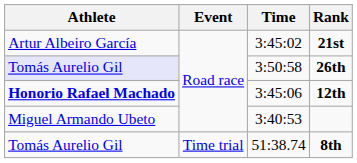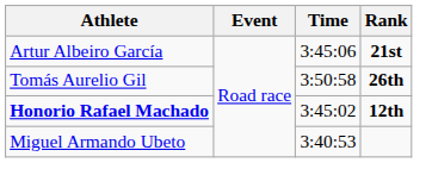 <table class="wikitable" style="font-size:90%">
 <tr>
 <th>Athlete</th>
 <th>Event</th>
 <th>Time</th>
 <th>Rank</th>
 </tr>
 <tr>
 <td><a href='#'>Artur Albeiro García</a></td>
 <td style="text-align:center;" rowspan="4"><a href='#'>Road race</a></td>
-<td align=center>3:45:02</td>
+<td align=center>3:45:06</td>
 <td align=center><strong>21st</strong></td>
 </tr>
 <tr>
-<td style="background: lavender;"><a href='#'>Tomás Aurelio Gil</a></td>
+<td><a href='#'>Tomás Aurelio Gil</a></td>
 <td align=center>3:50:58</td>
 <td align=center><strong>26th</strong></td>
 </tr>
 <tr>
 <td><strong><a href='#'>Honorio Rafael Machado</a></strong></td>
-<td align=center>3:45:06</td>
+<td align=center>3:45:02</td>
 <td align=center><strong>12th</strong></td>
 </tr>
 <tr>
 <td><a href='#'>Miguel Armando Ubeto</a></td>
 <td align=center>3:40:53</td>
 <td align=center></td>
 </tr>
-<tr>
-<td><a href='#'>Tomás Aurelio Gil</a></td>
-<td align=center><a href='#'>Time trial</a></td>
-<td align=center>51:38.74</td>
-<td align=center><strong>8th</strong></td>
-</tr>
 </table>
